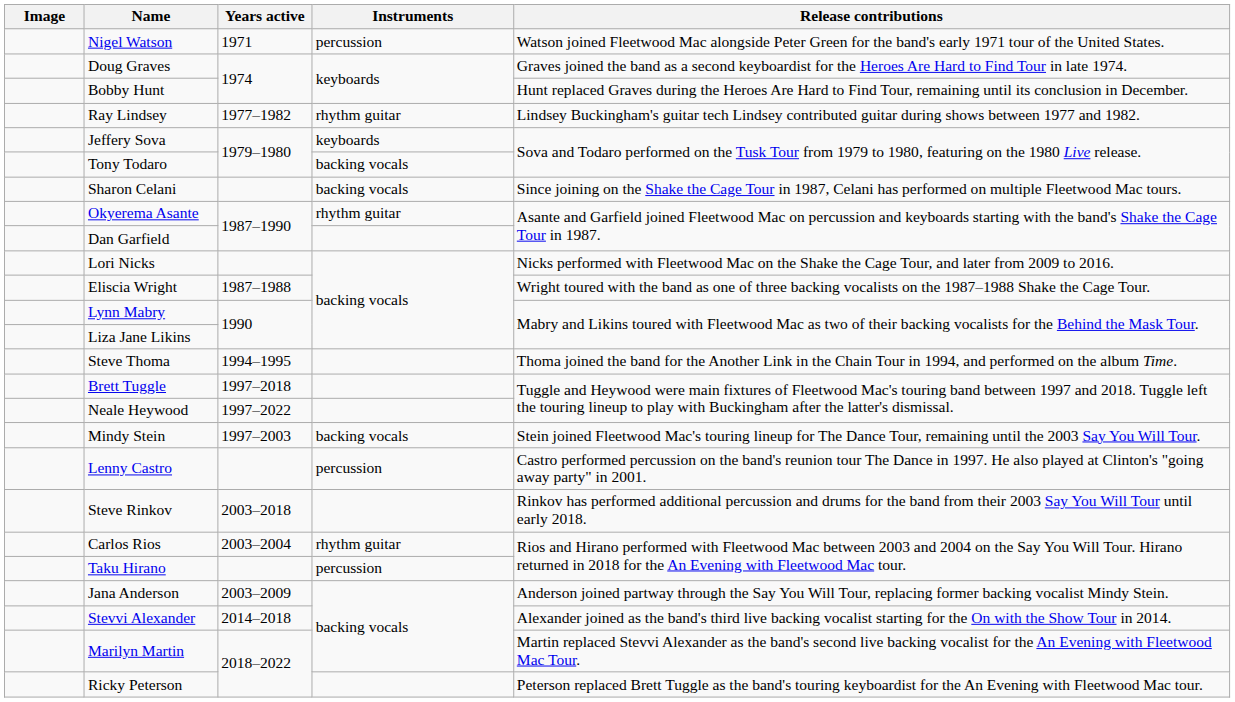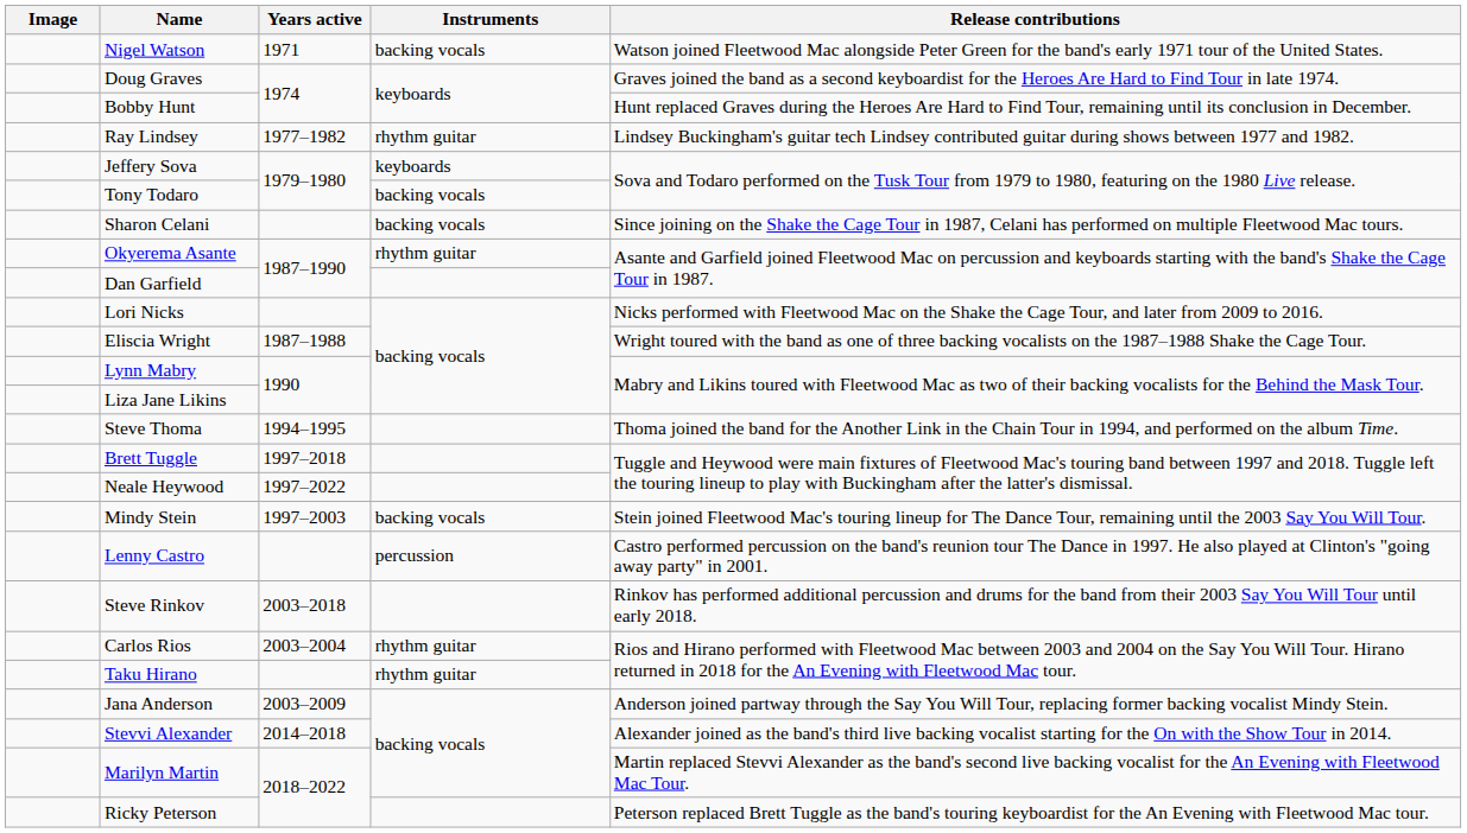 <table class="wikitable" border="1" width=100%>
 <tr>
 <th width="75">Image</th>
 <th width="130">Name</th>
 <th width="90">Years active</th>
 <th width="200">Instruments</th>
 <th>Release contributions</th>
 </tr>
 <tr>
 <td></td>
 <td><a href='#'>Nigel Watson</a></td>
 <td>1971 </td>
-<td>percussion</td>
+<td>backing vocals</td>
 <td>Watson joined Fleetwood Mac alongside Peter Green for the band's early 1971 tour of the United States.</td>
 </tr>
 <tr>
 <td></td>
 <td>Doug Graves</td>
 <td rowspan="2">1974</td>
 <td rowspan="2">keyboards</td>
 <td>Graves joined the band as a second keyboardist for the <a href='#'>Heroes Are Hard to Find Tour</a> in late 1974.</td>
 </tr>
 <tr>
 <td></td>
 <td>Bobby Hunt</td>
 <td>Hunt replaced Graves during the Heroes Are Hard to Find Tour, remaining until its conclusion in December.</td>
 </tr>
 <tr>
 <td></td>
 <td>Ray Lindsey</td>
 <td>1977–1982</td>
 <td>rhythm guitar</td>
 <td>Lindsey Buckingham's guitar tech Lindsey contributed guitar during shows between 1977 and 1982.</td>
 </tr>
 <tr>
 <td></td>
 <td>Jeffery Sova</td>
 <td rowspan="2">1979–1980</td>
 <td>keyboards</td>
 <td rowspan="2">Sova and Todaro performed on the <a href='#'>Tusk Tour</a> from 1979 to 1980, featuring on the 1980 <em><a href='#'>Live</a></em> release.</td>
 </tr>
 <tr>
 <td></td>
 <td>Tony Todaro</td>
 <td>backing vocals</td>
 </tr>
 <tr>
 <td></td>
 <td>Sharon Celani</td>
 <td></td>
 <td>backing vocals</td>
 <td>Since joining on the <a href='#'>Shake the Cage Tour</a> in 1987, Celani has performed on multiple Fleetwood Mac tours.</td>
 </tr>
 <tr>
 <td></td>
 <td><a href='#'>Okyerema Asante</a></td>
 <td rowspan="2">1987–1990</td>
 <td>rhythm guitar</td>
 <td rowspan="2">Asante and Garfield joined Fleetwood Mac on percussion and keyboards starting with the band's <a href='#'>Shake the Cage Tour</a> in 1987.</td>
 </tr>
 <tr>
 <td></td>
 <td>Dan Garfield</td>
 <td></td>
 </tr>
 <tr>
 <td></td>
 <td>Lori Nicks</td>
 <td></td>
 <td rowspan="4">backing vocals</td>
 <td>Nicks performed with Fleetwood Mac on the Shake the Cage Tour, and later from 2009 to 2016.</td>
 </tr>
 <tr>
 <td></td>
 <td>Eliscia Wright</td>
 <td>1987–1988</td>
 <td>Wright toured with the band as one of three backing vocalists on the 1987–1988 Shake the Cage Tour.</td>
 </tr>
 <tr>
 <td></td>
 <td><a href='#'>Lynn Mabry</a></td>
 <td rowspan="2">1990</td>
 <td rowspan="2">Mabry and Likins toured with Fleetwood Mac as two of their backing vocalists for the <a href='#'>Behind the Mask Tour</a>.</td>
 </tr>
 <tr>
 <td></td>
 <td>Liza Jane Likins</td>
 </tr>
 <tr>
 <td></td>
 <td>Steve Thoma</td>
 <td>1994–1995</td>
 <td></td>
 <td>Thoma joined the band for the Another Link in the Chain Tour in 1994, and performed on the album <em>Time</em>.</td>
 </tr>
 <tr>
 <td></td>
 <td><a href='#'>Brett Tuggle</a></td>
 <td>1997–2018 </td>
 <td></td>
 <td rowspan="2">Tuggle and Heywood were main fixtures of Fleetwood Mac's touring band between 1997 and 2018. Tuggle left the touring lineup to play with Buckingham after the latter's dismissal.</td>
 </tr>
 <tr>
 <td></td>
 <td>Neale Heywood</td>
 <td>1997–2022</td>
 <td></td>
 </tr>
 <tr>
 <td></td>
 <td>Mindy Stein</td>
 <td>1997–2003</td>
 <td>backing vocals</td>
 <td>Stein joined Fleetwood Mac's touring lineup for The Dance Tour, remaining until the 2003 <a href='#'>Say You Will Tour</a>.</td>
 </tr>
 <tr>
 <td></td>
 <td><a href='#'>Lenny Castro</a></td>
 <td></td>
 <td>percussion</td>
 <td>Castro performed percussion on the band's reunion tour The Dance in 1997. He also played at Clinton's "going away party" in 2001.</td>
 </tr>
 <tr>
 <td></td>
 <td>Steve Rinkov</td>
 <td>2003–2018</td>
 <td></td>
 <td>Rinkov has performed additional percussion and drums for the band from their 2003 <a href='#'>Say You Will Tour</a> until early 2018.</td>
 </tr>
 <tr>
 <td></td>
 <td>Carlos Rios</td>
 <td>2003–2004</td>
 <td>rhythm guitar</td>
 <td rowspan="2">Rios and Hirano performed with Fleetwood Mac between 2003 and 2004 on the Say You Will Tour. Hirano returned in 2018 for the <a href='#'>An Evening with Fleetwood Mac</a> tour.</td>
 </tr>
 <tr>
 <td></td>
 <td><a href='#'>Taku Hirano</a></td>
 <td></td>
-<td>percussion</td>
+<td>rhythm guitar</td>
 </tr>
 <tr>
 <td></td>
 <td>Jana Anderson</td>
 <td>2003–2009</td>
 <td rowspan="3">backing vocals</td>
 <td>Anderson joined partway through the Say You Will Tour, replacing former backing vocalist Mindy Stein.</td>
 </tr>
 <tr>
 <td></td>
 <td><a href='#'>Stevvi Alexander</a></td>
 <td>2014–2018</td>
 <td>Alexander joined as the band's third live backing vocalist starting for the <a href='#'>On with the Show Tour</a> in 2014.</td>
 </tr>
 <tr>
 <td></td>
 <td><a href='#'>Marilyn Martin</a></td>
 <td rowspan="2">2018–2022</td>
 <td>Martin replaced Stevvi Alexander as the band's second live backing vocalist for the <a href='#'>An Evening with Fleetwood Mac Tour</a>.</td>
 </tr>
 <tr>
 <td></td>
 <td>Ricky Peterson</td>
 <td></td>
 <td>Peterson replaced Brett Tuggle as the band's touring keyboardist for the An Evening with Fleetwood Mac tour.</td>
 </tr>
 </table>
